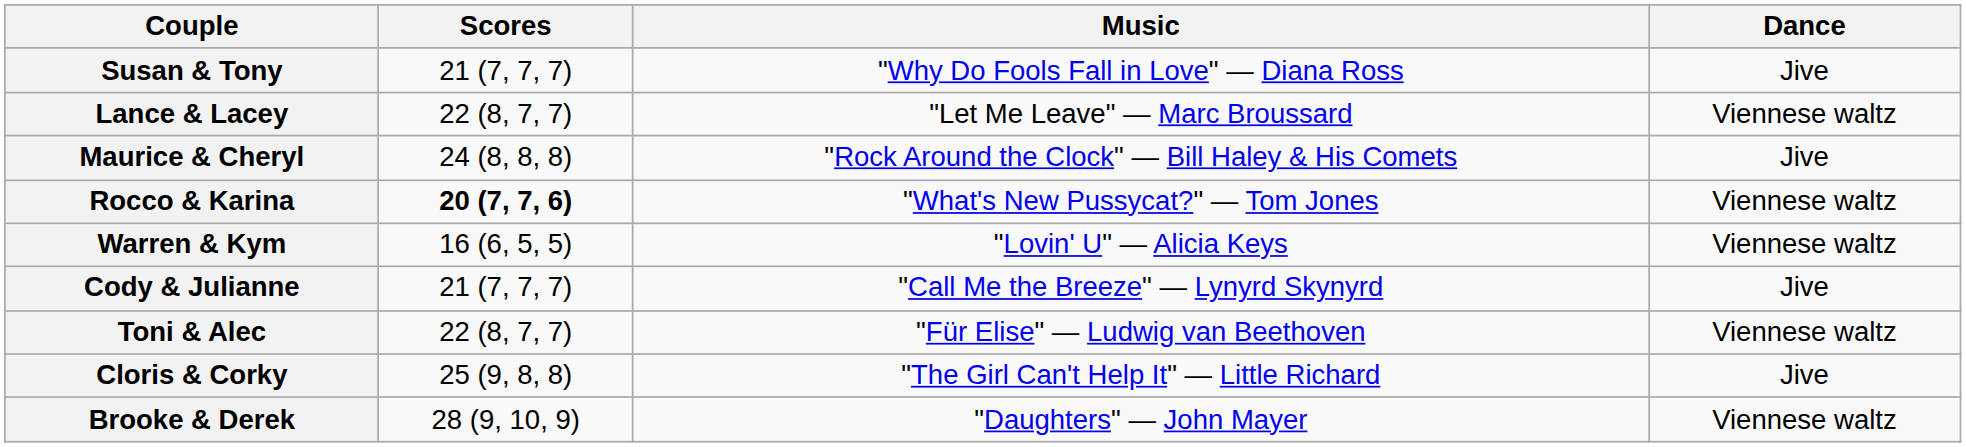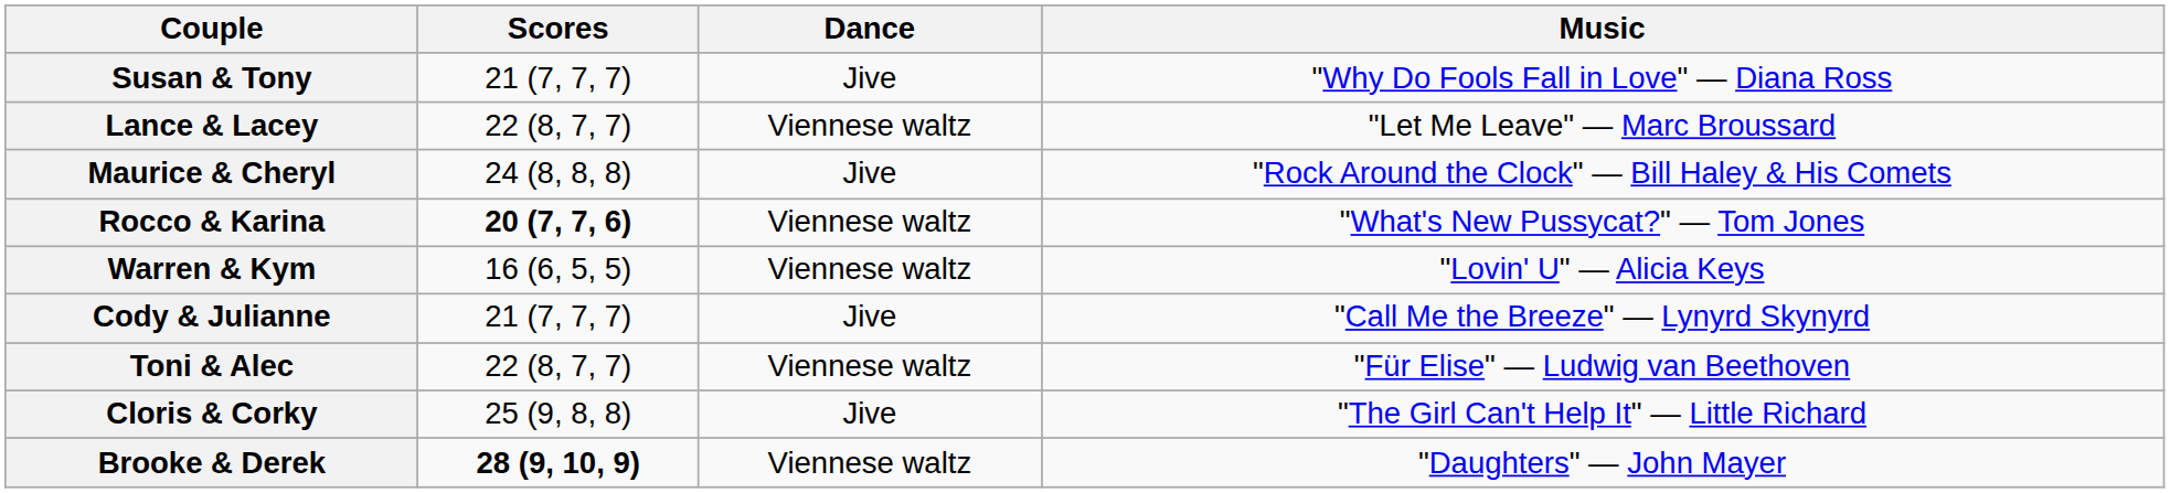 <table class="wikitable sortable" style="text-align:center; width:90%">
 <tr>
 <th scope="col">Couple</th>
 <th scope="col">Scores</th>
+<th scope="col" class="unsortable">Dance</th>
 <th scope="col" class="unsortable">Music</th>
-<th scope="col" class="unsortable">Dance</th>
 </tr>
 <tr>
 <th scope="row">Susan & Tony</th>
 <td>21 (7, 7, 7)</td>
+<td>Jive</td>
 <td>"<a href='#'>Why Do Fools Fall in Love</a>" — <a href='#'>Diana Ross</a></td>
-<td>Jive</td>
 </tr>
 <tr>
 <th scope="row">Lance & Lacey</th>
 <td>22 (8, 7, 7)</td>
+<td>Viennese waltz</td>
 <td>"Let Me Leave" — <a href='#'>Marc Broussard</a></td>
-<td>Viennese waltz</td>
 </tr>
 <tr>
 <th scope="row">Maurice & Cheryl</th>
 <td>24 (8, 8, 8)</td>
+<td>Jive</td>
 <td>"<a href='#'>Rock Around the Clock</a>" — <a href='#'>Bill Haley & His Comets</a></td>
-<td>Jive</td>
 </tr>
 <tr>
 <th scope="row">Rocco & Karina</th>
 <td><strong>20 (7, 7, 6)</strong></td>
+<td>Viennese waltz</td>
 <td>"<a href='#'>What's New Pussycat?</a>" — <a href='#'>Tom Jones</a></td>
-<td>Viennese waltz</td>
 </tr>
 <tr>
 <th scope="row">Warren & Kym</th>
 <td>16 (6, 5, 5)</td>
+<td>Viennese waltz</td>
 <td>"<a href='#'>Lovin' U</a>" — <a href='#'>Alicia Keys</a></td>
-<td>Viennese waltz</td>
 </tr>
 <tr>
 <th scope="row">Cody & Julianne</th>
 <td>21 (7, 7, 7)</td>
+<td>Jive</td>
 <td>"<a href='#'>Call Me the Breeze</a>" — <a href='#'>Lynyrd Skynyrd</a></td>
-<td>Jive</td>
 </tr>
 <tr>
 <th scope="row">Toni & Alec</th>
 <td>22 (8, 7, 7)</td>
+<td>Viennese waltz</td>
 <td>"<a href='#'>Für Elise</a>" — <a href='#'>Ludwig van Beethoven</a></td>
-<td>Viennese waltz</td>
 </tr>
 <tr>
 <th scope="row">Cloris & Corky</th>
 <td>25 (9, 8, 8)</td>
+<td>Jive</td>
 <td>"<a href='#'>The Girl Can't Help It</a>" — <a href='#'>Little Richard</a></td>
-<td>Jive</td>
 </tr>
 <tr>
 <th scope="row">Brooke & Derek</th>
-<td>28 (9, 10, 9)</td>
+<td><strong>28 (9, 10, 9)</strong></td>
+<td>Viennese waltz</td>
 <td>"<a href='#'>Daughters</a>" — <a href='#'>John Mayer</a></td>
-<td>Viennese waltz</td>
 </tr>
 </table>
